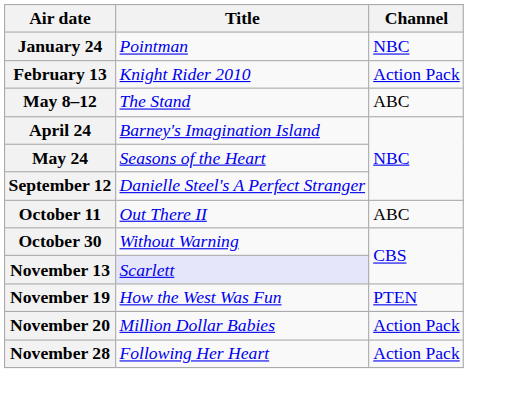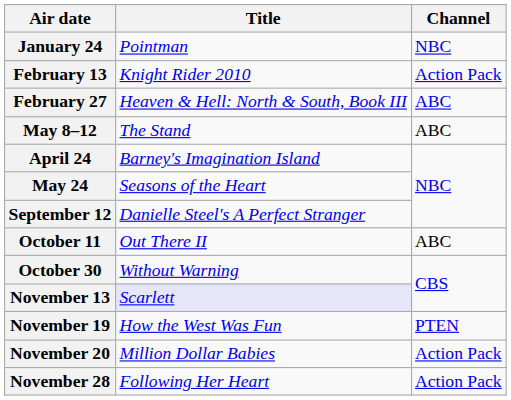 <table class="wikitable sortable">
 <tr>
 <th>Air date</th>
 <th>Title</th>
 <th>Channel</th>
 </tr>
 <tr>
 <th>January 24</th>
 <td><em><a href='#'>Pointman</a></em></td>
 <td><a href='#'>NBC</a></td>
 </tr>
 <tr>
 <th>February 13</th>
 <td><em><a href='#'>Knight Rider 2010</a></em></td>
 <td><a href='#'>Action Pack</a></td>
+</tr>
+<tr>
+<th>February 27</th>
+<td><em><a href='#'>Heaven & Hell: North & South, Book III</a></em></td>
+<td><a href='#'>ABC</a></td>
 </tr>
 <tr>
 <th>May 8–12</th>
 <td><em><a href='#'>The Stand</a></em></td>
 <td>ABC</td>
 </tr>
 <tr>
 <th>April 24</th>
 <td><em><a href='#'>Barney's Imagination Island</a></em></td>
 <td rowspan="3"><a href='#'>NBC</a></td>
 </tr>
 <tr>
 <th>May 24</th>
 <td><em><a href='#'>Seasons of the Heart</a></em></td>
 </tr>
 <tr>
 <th>September 12</th>
 <td><em><a href='#'>Danielle Steel's A Perfect Stranger</a></em></td>
 </tr>
 <tr>
 <th>October 11</th>
 <td><em><a href='#'>Out There II</a></em></td>
 <td>ABC</td>
 </tr>
 <tr>
 <th>October 30</th>
 <td><em><a href='#'>Without Warning</a></em></td>
 <td rowspan="2"><a href='#'>CBS</a></td>
 </tr>
 <tr>
 <th>November 13</th>
 <td style="background: lavender;"><em><a href='#'>Scarlett</a></em></td>
 </tr>
 <tr>
 <th>November 19</th>
 <td><em><a href='#'>How the West Was Fun</a></em></td>
 <td><a href='#'>PTEN</a></td>
 </tr>
 <tr>
 <th>November 20</th>
 <td><em><a href='#'>Million Dollar Babies</a></em></td>
 <td><a href='#'>Action Pack</a></td>
 </tr>
 <tr>
 <th>November 28</th>
 <td><em><a href='#'>Following Her Heart</a></em></td>
 <td><a href='#'>Action Pack</a></td>
 </tr>
 </table>
